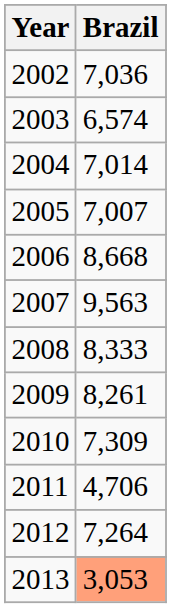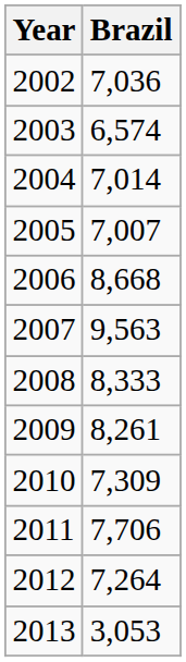 <table class="wikitable">
 <tr>
 <th>Year</th>
 <th>Brazil</th>
 </tr>
 <tr>
 <td>2002</td>
 <td>7,036</td>
 </tr>
 <tr>
 <td>2003</td>
 <td>6,574</td>
 </tr>
 <tr>
 <td>2004</td>
 <td>7,014</td>
 </tr>
 <tr>
 <td>2005</td>
 <td>7,007</td>
 </tr>
 <tr>
 <td>2006</td>
 <td>8,668</td>
 </tr>
 <tr>
 <td>2007</td>
 <td>9,563</td>
 </tr>
 <tr>
 <td>2008</td>
 <td>8,333</td>
 </tr>
 <tr>
 <td>2009</td>
 <td>8,261</td>
 </tr>
 <tr>
 <td>2010</td>
 <td>7,309</td>
 </tr>
 <tr>
 <td>2011</td>
-<td>4,706</td>
+<td>7,706</td>
 </tr>
 <tr>
 <td>2012</td>
 <td>7,264</td>
 </tr>
 <tr>
 <td>2013</td>
-<td style="background: lightsalmon;">3,053</td>
+<td>3,053</td>
 </tr>
 </table>
